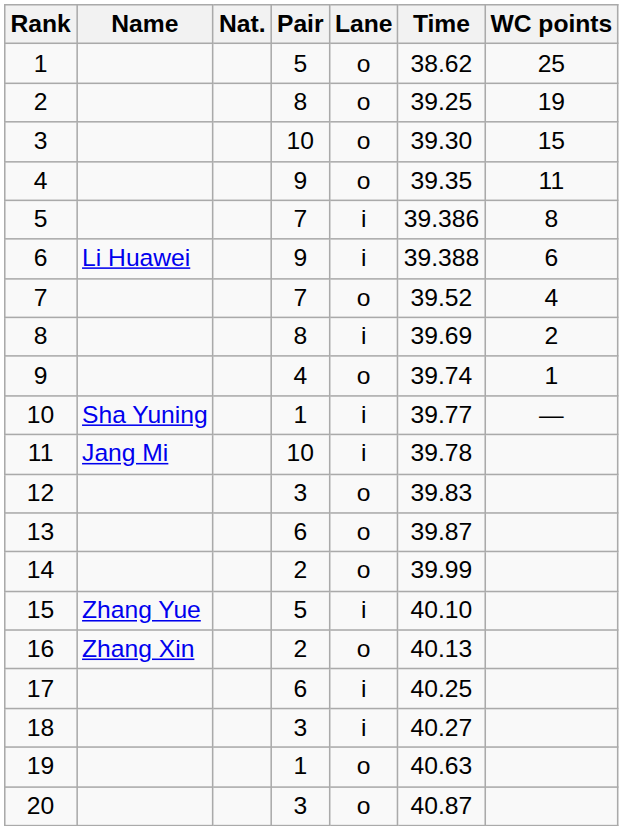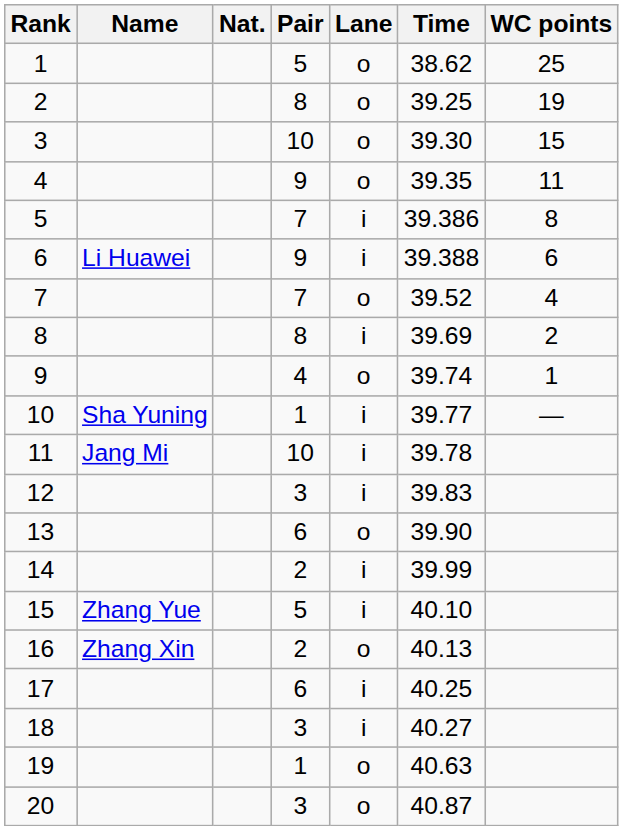 <table class="wikitable sortable" style="text-align:center">
 <tr>
 <th>Rank</th>
 <th>Name</th>
 <th>Nat.</th>
 <th>Pair</th>
 <th>Lane</th>
 <th>Time</th>
 <th>WC points</th>
 </tr>
 <tr>
 <td>1</td>
 <td align=left></td>
 <td></td>
 <td>5</td>
 <td>o</td>
 <td>38.62</td>
 <td>25</td>
 </tr>
 <tr>
 <td>2</td>
 <td align=left></td>
 <td></td>
 <td>8</td>
 <td>o</td>
 <td>39.25</td>
 <td>19</td>
 </tr>
 <tr>
 <td>3</td>
 <td align=left></td>
 <td></td>
 <td>10</td>
 <td>o</td>
 <td>39.30</td>
 <td>15</td>
 </tr>
 <tr>
 <td>4</td>
 <td align=left></td>
 <td></td>
 <td>9</td>
 <td>o</td>
 <td>39.35</td>
 <td>11</td>
 </tr>
 <tr>
 <td>5</td>
 <td align=left></td>
 <td></td>
 <td>7</td>
 <td>i</td>
 <td>39.386</td>
 <td>8</td>
 </tr>
 <tr>
 <td>6</td>
 <td align=left><a href='#'>Li Huawei</a></td>
 <td></td>
 <td>9</td>
 <td>i</td>
 <td>39.388</td>
 <td>6</td>
 </tr>
 <tr>
 <td>7</td>
 <td align=left></td>
 <td></td>
 <td>7</td>
 <td>o</td>
 <td>39.52</td>
 <td>4</td>
 </tr>
 <tr>
 <td>8</td>
 <td align=left></td>
 <td></td>
 <td>8</td>
 <td>i</td>
 <td>39.69</td>
 <td>2</td>
 </tr>
 <tr>
 <td>9</td>
 <td align=left></td>
 <td></td>
 <td>4</td>
 <td>o</td>
 <td>39.74</td>
 <td>1</td>
 </tr>
 <tr>
 <td>10</td>
 <td align=left><a href='#'>Sha Yuning</a></td>
 <td></td>
 <td>1</td>
 <td>i</td>
 <td>39.77</td>
 <td>—</td>
 </tr>
 <tr>
 <td>11</td>
 <td align=left><a href='#'>Jang Mi</a></td>
 <td></td>
 <td>10</td>
 <td>i</td>
 <td>39.78</td>
 <td></td>
 </tr>
 <tr>
 <td>12</td>
 <td align=left></td>
 <td></td>
 <td>3</td>
-<td>o</td>
+<td>i</td>
 <td>39.83</td>
 <td></td>
 </tr>
 <tr>
 <td>13</td>
 <td align=left></td>
 <td></td>
 <td>6</td>
 <td>o</td>
-<td>39.87</td>
+<td>39.90</td>
 <td></td>
 </tr>
 <tr>
 <td>14</td>
 <td align=left></td>
 <td></td>
 <td>2</td>
-<td>o</td>
+<td>i</td>
 <td>39.99</td>
 <td></td>
 </tr>
 <tr>
 <td>15</td>
 <td align=left><a href='#'>Zhang Yue</a></td>
 <td></td>
 <td>5</td>
 <td>i</td>
 <td>40.10</td>
 <td></td>
 </tr>
 <tr>
 <td>16</td>
 <td align=left><a href='#'>Zhang Xin</a></td>
 <td></td>
 <td>2</td>
 <td>o</td>
 <td>40.13</td>
 <td></td>
 </tr>
 <tr>
 <td>17</td>
 <td align=left></td>
 <td></td>
 <td>6</td>
 <td>i</td>
 <td>40.25</td>
 <td></td>
 </tr>
 <tr>
 <td>18</td>
 <td align=left></td>
 <td></td>
 <td>3</td>
 <td>i</td>
 <td>40.27</td>
 <td></td>
 </tr>
 <tr>
 <td>19</td>
 <td align=left></td>
 <td></td>
 <td>1</td>
 <td>o</td>
 <td>40.63</td>
 <td></td>
 </tr>
 <tr>
 <td>20</td>
 <td align=left></td>
 <td></td>
 <td>3</td>
 <td>o</td>
 <td>40.87</td>
 <td></td>
 </tr>
 </table>
